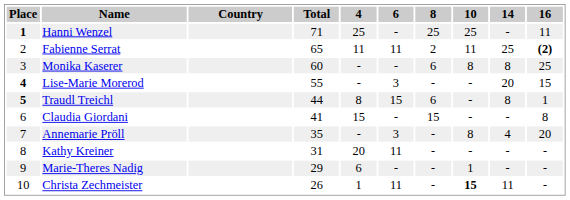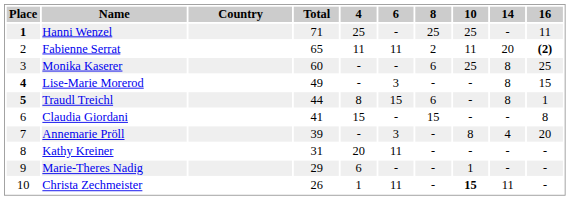 <table border="0" style="border: 1px solid #999; background-color:#FFFFFF; text-align:center; font-size:86%; line-height:15px;">
 <tr align="center" bgcolor="#CCCCCC">
 <th width=35>Place</th>
 <th width=170>Name</th>
 <th width=120>Country</th>
 <th width=50>Total</th>
 <th width=40>4</th>
 <th width=40>6</th>
 <th width=40>8</th>
 <th width=40>10</th>
 <th width=40>14</th>
 <th width=40>16</th>
 </tr>
 <tr bgcolor="#EFEFEF">
 <td><strong>1</strong></td>
 <td align="left"><a href='#'>Hanni Wenzel</a></td>
 <td align="left"></td>
 <td>71</td>
 <td>25</td>
 <td>-</td>
 <td>25</td>
 <td>25</td>
 <td>-</td>
 <td>11</td>
 </tr>
 <tr>
 <td>2</td>
 <td align="left"><a href='#'>Fabienne Serrat</a></td>
 <td align="left"></td>
 <td>65</td>
 <td>11</td>
 <td>11</td>
 <td>2</td>
 <td>11</td>
-<td>25</td>
+<td>20</td>
 <td><strong>(2)</strong></td>
 </tr>
 <tr bgcolor="#EFEFEF">
 <td>3</td>
 <td align="left"><a href='#'>Monika Kaserer</a></td>
 <td align="left"></td>
 <td>60</td>
 <td>-</td>
 <td>-</td>
 <td>6</td>
-<td>8</td>
+<td>25</td>
 <td>8</td>
 <td>25</td>
 </tr>
 <tr>
 <td><strong>4</strong></td>
 <td align="left"><a href='#'>Lise-Marie Morerod</a></td>
 <td align="left"></td>
-<td>55</td>
+<td>49</td>
 <td>-</td>
 <td>3</td>
 <td>-</td>
 <td>-</td>
-<td>20</td>
+<td>8</td>
 <td>15</td>
 </tr>
 <tr bgcolor="#EFEFEF">
 <td><strong>5</strong></td>
 <td align="left"><a href='#'>Traudl Treichl</a></td>
 <td align="left"></td>
 <td>44</td>
 <td>8</td>
 <td>15</td>
 <td>6</td>
 <td>-</td>
 <td>8</td>
 <td>1</td>
 </tr>
 <tr>
 <td>6</td>
 <td align="left"><a href='#'>Claudia Giordani</a></td>
 <td align="left"></td>
 <td>41</td>
 <td>15</td>
 <td>-</td>
 <td>15</td>
 <td>-</td>
 <td>-</td>
 <td>8</td>
 </tr>
 <tr bgcolor="#EFEFEF">
 <td>7</td>
 <td align="left"><a href='#'>Annemarie Pröll</a></td>
 <td align="left"></td>
-<td>35</td>
+<td>39</td>
 <td>-</td>
 <td>3</td>
 <td>-</td>
 <td>8</td>
 <td>4</td>
 <td>20</td>
 </tr>
 <tr>
 <td>8</td>
 <td align="left"><a href='#'>Kathy Kreiner</a></td>
 <td align="left"></td>
 <td>31</td>
 <td>20</td>
 <td>11</td>
 <td>-</td>
 <td>-</td>
 <td>-</td>
 <td>-</td>
 </tr>
 <tr bgcolor="#EFEFEF">
 <td>9</td>
 <td align="left"><a href='#'>Marie-Theres Nadig</a></td>
 <td align="left"></td>
 <td>29</td>
 <td>6</td>
 <td>-</td>
 <td>-</td>
 <td>1</td>
 <td>-</td>
 <td>-</td>
 </tr>
 <tr>
 <td>10</td>
 <td align="left"><a href='#'>Christa Zechmeister</a></td>
 <td align="left"></td>
 <td>26</td>
 <td>1</td>
 <td>11</td>
 <td>-</td>
 <td><strong>15</strong></td>
 <td>11</td>
 <td>-</td>
 </tr>
 </table>
